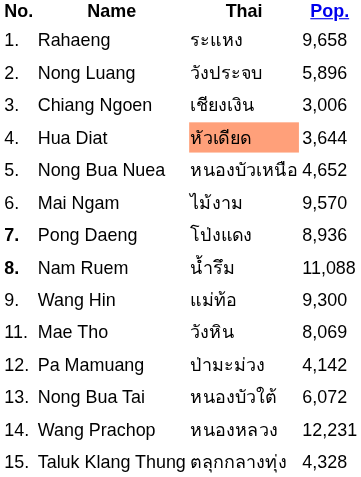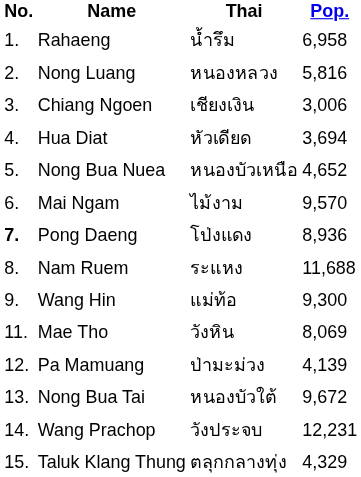 <table>
 <tr>
 <th>No.</th>
 <th>Name</th>
 <th>Thai</th>
 <th><a href='#'>Pop.</a></th>
 </tr>
 <tr>
 <td>1.</td>
 <td>Rahaeng</td>
-<td>ระแหง</td>
-<td>9,658</td>
+<td>น้ำรึม</td>
+<td>6,958</td>
 </tr>
 <tr>
 <td>2.</td>
 <td>Nong Luang</td>
-<td>วังประจบ</td>
-<td>5,896</td>
+<td>หนองหลวง</td>
+<td>5,816</td>
 </tr>
 <tr>
 <td>3.</td>
 <td>Chiang Ngoen</td>
 <td>เชียงเงิน</td>
 <td>3,006</td>
 </tr>
 <tr>
 <td>4.</td>
 <td>Hua Diat</td>
-<td style="background: lightsalmon;">หัวเดียด</td>
-<td>3,644</td>
+<td>หัวเดียด</td>
+<td>3,694</td>
 </tr>
 <tr>
 <td>5.</td>
 <td>Nong Bua Nuea</td>
 <td>หนองบัวเหนือ</td>
 <td>4,652</td>
 </tr>
 <tr>
 <td>6.</td>
 <td>Mai Ngam</td>
 <td>ไม้งาม</td>
 <td>9,570</td>
 </tr>
 <tr>
 <td><strong>7.</strong></td>
 <td>Pong Daeng</td>
 <td>โป่งแดง</td>
 <td>8,936</td>
 </tr>
 <tr>
-<td><strong>8.</strong></td>
+<td>8.</td>
 <td>Nam Ruem</td>
-<td>น้ำรึม</td>
-<td>11,088</td>
+<td>ระแหง</td>
+<td>11,688</td>
 </tr>
 <tr>
 <td>9.</td>
 <td>Wang Hin</td>
 <td>แม่ท้อ</td>
 <td>9,300</td>
 </tr>
 <tr>
 <td>11.</td>
 <td>Mae Tho</td>
 <td>วังหิน</td>
 <td>8,069</td>
 </tr>
 <tr>
 <td>12.</td>
 <td>Pa Mamuang</td>
 <td>ป่ามะม่วง</td>
-<td>4,142</td>
+<td>4,139</td>
 </tr>
 <tr>
 <td>13.</td>
 <td>Nong Bua Tai</td>
 <td>หนองบัวใต้</td>
-<td>6,072</td>
+<td>9,672</td>
 </tr>
 <tr>
 <td>14.</td>
 <td>Wang Prachop</td>
-<td>หนองหลวง</td>
+<td>วังประจบ</td>
 <td>12,231</td>
 </tr>
 <tr>
 <td>15.</td>
 <td>Taluk Klang Thung</td>
 <td>ตลุกกลางทุ่ง</td>
-<td>4,328</td>
+<td>4,329</td>
 </tr>
 </table>
